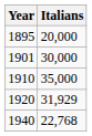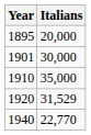 <table class="wikitable sortable">
 <tr>
 <th>Year</th>
 <th>Italians</th>
 </tr>
 <tr>
 <td>1895</td>
 <td>20,000</td>
 </tr>
 <tr>
 <td>1901</td>
 <td>30,000</td>
 </tr>
 <tr>
 <td>1910</td>
 <td>35,000</td>
 </tr>
 <tr>
 <td>1920</td>
-<td>31,929</td>
+<td>31,529</td>
 </tr>
 <tr>
 <td>1940</td>
-<td>22,768</td>
+<td>22,770</td>
 </tr>
 </table>
